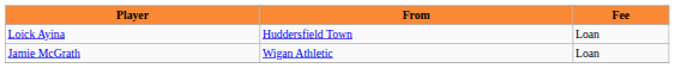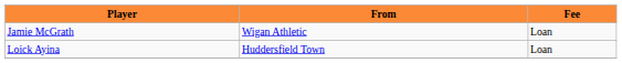 <table class="wikitable" style="text-align:left; font-size:95%;width:98%;">
 <tr>
 <th style="background:#FC8936; color:black;">Player</th>
 <th style="background:#FC8936; color:black;">From</th>
 <th style="background:#FC8936; color:black;">Fee</th>
 </tr>
 <tr>
+<td> <a href='#'>Jamie McGrath</a></td>
+<td> <a href='#'>Wigan Athletic</a></td>
+<td>Loan</td>
+</tr>
+<tr>
 <td> <a href='#'>Loick Ayina</a></td>
 <td> <a href='#'>Huddersfield Town</a></td>
 <td>Loan</td>
 </tr>
 <tr>
-<td> <a href='#'>Jamie McGrath</a></td>
-<td> <a href='#'>Wigan Athletic</a></td>
-<td>Loan</td>
-</tr>
-<tr>
 </tr>
 </table>
